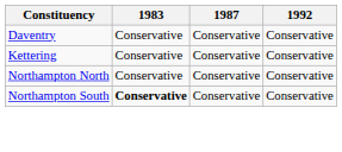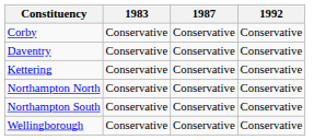 <table class="wikitable">
 <tr>
 <th>Constituency</th>
 <th>1983</th>
 <th>1987</th>
 <th>1992</th>
+</tr>
+<tr>
+<td><a href='#'>Corby</a></td>
+<td bgcolor=>Conservative</td>
+<td bgcolor=>Conservative</td>
+<td bgcolor=>Conservative</td>
 </tr>
 <tr>
 <td><a href='#'>Daventry</a></td>
 <td bgcolor=>Conservative</td>
 <td bgcolor=>Conservative</td>
 <td bgcolor=>Conservative</td>
 </tr>
 <tr>
 <td><a href='#'>Kettering</a></td>
 <td bgcolor=>Conservative</td>
 <td bgcolor=>Conservative</td>
 <td bgcolor=>Conservative</td>
 </tr>
 <tr>
 <td><a href='#'>Northampton North</a></td>
 <td bgcolor=>Conservative</td>
 <td bgcolor=>Conservative</td>
 <td bgcolor=>Conservative</td>
 </tr>
 <tr>
 <td><a href='#'>Northampton South</a></td>
-<td bgcolor=><strong>Conservative</strong></td>
+<td bgcolor=>Conservative</td>
+<td bgcolor=>Conservative</td>
+<td bgcolor=>Conservative</td>
+</tr>
+<tr>
+<td><a href='#'>Wellingborough</a></td>
+<td bgcolor=>Conservative</td>
 <td bgcolor=>Conservative</td>
 <td bgcolor=>Conservative</td>
 </tr>
 </table>
